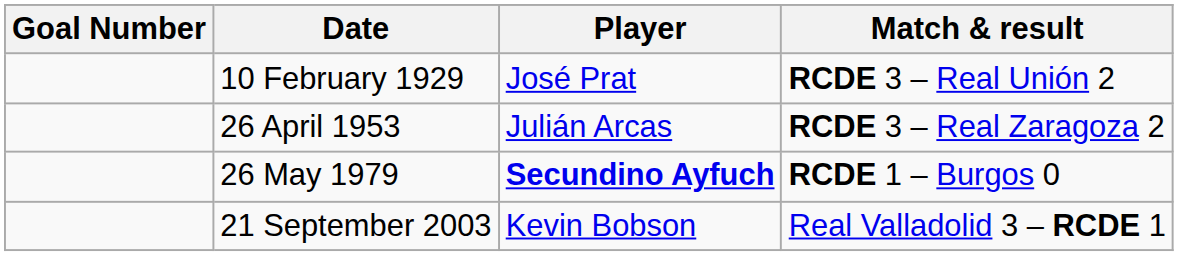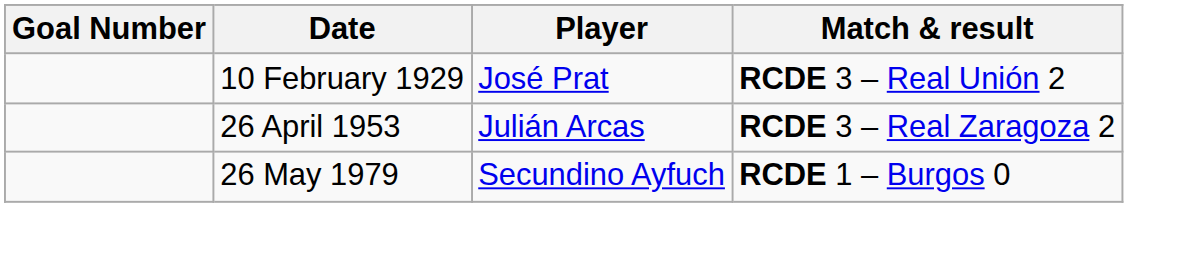 <table class="wikitable">
 <tr>
 <th>Goal Number</th>
 <th>Date</th>
 <th>Player</th>
 <th>Match & result</th>
 </tr>
 <tr>
 <td></td>
 <td>10 February 1929</td>
 <td> <a href='#'>José Prat</a></td>
 <td><strong>RCDE</strong> 3 – <a href='#'>Real Unión</a> 2</td>
 </tr>
 <tr>
 <td></td>
 <td>26 April 1953</td>
 <td> <a href='#'>Julián Arcas</a></td>
 <td><strong>RCDE</strong> 3 – <a href='#'>Real Zaragoza</a> 2</td>
 </tr>
 <tr>
 <td></td>
 <td>26 May 1979</td>
-<td><strong> <a href='#'>Secundino Ayfuch</a></strong></td>
+<td> <a href='#'>Secundino Ayfuch</a></td>
 <td><strong>RCDE</strong> 1 – <a href='#'>Burgos</a> 0</td>
 </tr>
-<tr>
-<td></td>
-<td>21 September 2003</td>
-<td> <a href='#'>Kevin Bobson</a></td>
-<td><a href='#'>Real Valladolid</a> 3 – <strong>RCDE</strong> 1</td>
-</tr>
 </table>
